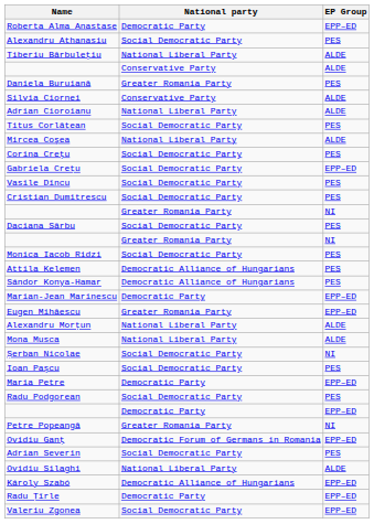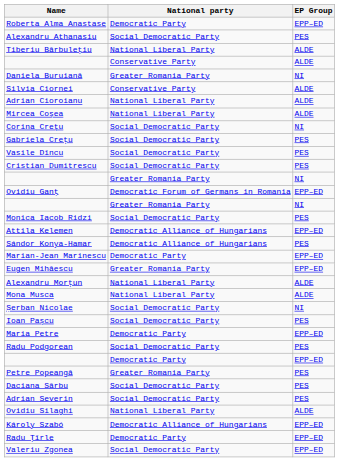 <table class="sortable wikitable">
 <tr>
 <th>Name</th>
 <th>National party</th>
 <th>EP Group</th>
 </tr>
 <tr>
 <td><a href='#'>Roberta Alma Anastase</a></td>
 <td> <a href='#'>Democratic Party</a></td>
 <td> <a href='#'>EPP–ED</a></td>
 </tr>
 <tr>
 <td><a href='#'>Alexandru Athanasiu</a></td>
 <td> <a href='#'>Social Democratic Party</a></td>
 <td> <a href='#'>PES</a></td>
 </tr>
 <tr>
 <td><a href='#'>Tiberiu Bărbuleţiu</a></td>
 <td> <a href='#'>National Liberal Party</a></td>
 <td> <a href='#'>ALDE</a></td>
 </tr>
 <tr>
 <td></td>
 <td> <a href='#'>Conservative Party</a></td>
 <td> <a href='#'>ALDE</a></td>
 </tr>
 <tr>
 <td><a href='#'>Daniela Buruiană</a></td>
 <td> <a href='#'>Greater Romania Party</a></td>
-<td> <a href='#'>PES</a></td>
+<td> <a href='#'>NI</a></td>
 </tr>
 <tr>
 <td><a href='#'>Silvia Ciornei</a></td>
 <td> <a href='#'>Conservative Party</a></td>
 <td> <a href='#'>ALDE</a></td>
 </tr>
 <tr>
 <td><a href='#'>Adrian Cioroianu</a></td>
 <td> <a href='#'>National Liberal Party</a></td>
 <td> <a href='#'>ALDE</a></td>
 </tr>
 <tr>
-<td><a href='#'>Titus Corlăţean</a></td>
-<td> <a href='#'>Social Democratic Party</a></td>
-<td> <a href='#'>PES</a></td>
-</tr>
-<tr>
 <td><a href='#'>Mircea Coşea</a></td>
 <td> <a href='#'>National Liberal Party</a></td>
 <td> <a href='#'>ALDE</a></td>
 </tr>
 <tr>
 <td><a href='#'>Corina Creţu</a></td>
 <td> <a href='#'>Social Democratic Party</a></td>
-<td> <a href='#'>PES</a></td>
+<td> <a href='#'>NI</a></td>
 </tr>
 <tr>
 <td><a href='#'>Gabriela Creţu</a></td>
 <td> <a href='#'>Social Democratic Party</a></td>
-<td> <a href='#'>EPP–ED</a></td>
+<td> <a href='#'>PES</a></td>
 </tr>
 <tr>
 <td><a href='#'>Vasile Dîncu</a></td>
 <td> <a href='#'>Social Democratic Party</a></td>
 <td> <a href='#'>PES</a></td>
 </tr>
 <tr>
 <td><a href='#'>Cristian Dumitrescu</a></td>
 <td> <a href='#'>Social Democratic Party</a></td>
 <td> <a href='#'>PES</a></td>
 </tr>
 <tr>
 <td></td>
 <td> <a href='#'>Greater Romania Party</a></td>
 <td> <a href='#'>NI</a></td>
 </tr>
 <tr>
-<td><a href='#'>Daciana Sârbu</a></td>
-<td> <a href='#'>Social Democratic Party</a></td>
-<td> <a href='#'>PES</a></td>
+<td><a href='#'>Ovidiu Ganț</a></td>
+<td> <a href='#'>Democratic Forum of Germans in Romania</a></td>
+<td> <a href='#'>EPP–ED</a></td>
 </tr>
 <tr>
 <td></td>
 <td> <a href='#'>Greater Romania Party</a></td>
 <td> <a href='#'>NI</a></td>
 </tr>
 <tr>
 <td><a href='#'>Monica Iacob Ridzi</a></td>
 <td> <a href='#'>Social Democratic Party</a></td>
 <td> <a href='#'>PES</a></td>
 </tr>
 <tr>
 <td><a href='#'>Attila Kelemen</a></td>
 <td> <a href='#'>Democratic Alliance of Hungarians</a></td>
-<td> <a href='#'>PES</a></td>
+<td> <a href='#'>EPP–ED</a></td>
 </tr>
 <tr>
 <td><a href='#'>Sándor Konya-Hamar</a></td>
 <td> <a href='#'>Democratic Alliance of Hungarians</a></td>
 <td> <a href='#'>PES</a></td>
 </tr>
 <tr>
 <td><a href='#'>Marian-Jean Marinescu</a></td>
 <td> <a href='#'>Democratic Party</a></td>
 <td> <a href='#'>EPP–ED</a></td>
 </tr>
 <tr>
 <td><a href='#'>Eugen Mihăescu</a></td>
 <td> <a href='#'>Greater Romania Party</a></td>
 <td> <a href='#'>EPP–ED</a></td>
 </tr>
 <tr>
 <td><a href='#'>Alexandru Morţun</a></td>
 <td> <a href='#'>National Liberal Party</a></td>
 <td> <a href='#'>ALDE</a></td>
 </tr>
 <tr>
 <td><a href='#'>Mona Musca</a></td>
 <td> <a href='#'>National Liberal Party</a></td>
 <td> <a href='#'>ALDE</a></td>
 </tr>
 <tr>
 <td><a href='#'>Șerban Nicolae</a></td>
 <td> <a href='#'>Social Democratic Party</a></td>
 <td> <a href='#'>NI</a></td>
 </tr>
 <tr>
 <td><a href='#'>Ioan Paşcu</a></td>
 <td> <a href='#'>Social Democratic Party</a></td>
 <td> <a href='#'>PES</a></td>
 </tr>
 <tr>
 <td><a href='#'>Maria Petre</a></td>
 <td> <a href='#'>Democratic Party</a></td>
 <td> <a href='#'>EPP–ED</a></td>
 </tr>
 <tr>
 <td><a href='#'>Radu Podgorean</a></td>
 <td> <a href='#'>Social Democratic Party</a></td>
 <td> <a href='#'>PES</a></td>
 </tr>
 <tr>
 <td></td>
 <td> <a href='#'>Democratic Party</a></td>
 <td> <a href='#'>EPP–ED</a></td>
 </tr>
 <tr>
 <td><a href='#'>Petre Popeangă</a></td>
 <td> <a href='#'>Greater Romania Party</a></td>
-<td> <a href='#'>NI</a></td>
+<td> <a href='#'>PES</a></td>
 </tr>
 <tr>
-<td><a href='#'>Ovidiu Ganț</a></td>
-<td> <a href='#'>Democratic Forum of Germans in Romania</a></td>
-<td> <a href='#'>EPP–ED</a></td>
+<td><a href='#'>Daciana Sârbu</a></td>
+<td> <a href='#'>Social Democratic Party</a></td>
+<td> <a href='#'>PES</a></td>
 </tr>
 <tr>
 <td><a href='#'>Adrian Severin</a></td>
 <td> <a href='#'>Social Democratic Party</a></td>
 <td> <a href='#'>PES</a></td>
 </tr>
 <tr>
 <td><a href='#'>Ovidiu Silaghi</a></td>
 <td> <a href='#'>National Liberal Party</a></td>
 <td> <a href='#'>ALDE</a></td>
 </tr>
 <tr>
 <td><a href='#'>Károly Szabó</a></td>
 <td> <a href='#'>Democratic Alliance of Hungarians</a></td>
 <td> <a href='#'>EPP–ED</a></td>
 </tr>
 <tr>
 <td><a href='#'>Radu Ţîrle</a></td>
 <td> <a href='#'>Democratic Party</a></td>
 <td> <a href='#'>EPP–ED</a></td>
 </tr>
 <tr>
 <td><a href='#'>Valeriu Zgonea</a></td>
 <td> <a href='#'>Social Democratic Party</a></td>
 <td> <a href='#'>EPP–ED</a></td>
 </tr>
 </table>
